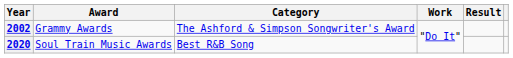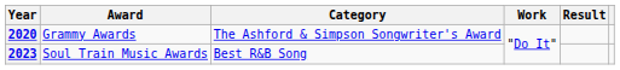 <table class="wikitable sortable plainrowheaders">
 <tr>
 <th scope="col">Year</th>
 <th scope="col">Award</th>
 <th scope="col">Category</th>
 <th scope="col">Work</th>
 <th scope="col">Result</th>
 <th scope="col" class="unsortable"></th>
 </tr>
 <tr>
-<th scope="row"><a href='#'>2002</a></th>
+<th scope="row"><a href='#'>2020</a></th>
 <td><a href='#'>Grammy Awards</a></td>
 <td><a href='#'>The Ashford & Simpson Songwriter's Award</a></td>
 <td rowspan="2">"<a href='#'>Do It</a>"</td>
 <td></td>
 <td style="text-align: center;"></td>
 </tr>
 <tr>
-<th scope="row"><a href='#'>2020</a></th>
+<th scope="row"><a href='#'>2023</a></th>
 <td><a href='#'>Soul Train Music Awards</a></td>
 <td><a href='#'>Best R&B Song</a></td>
 <td></td>
 <td style="text-align: center;"></td>
 </tr>
 </table>
